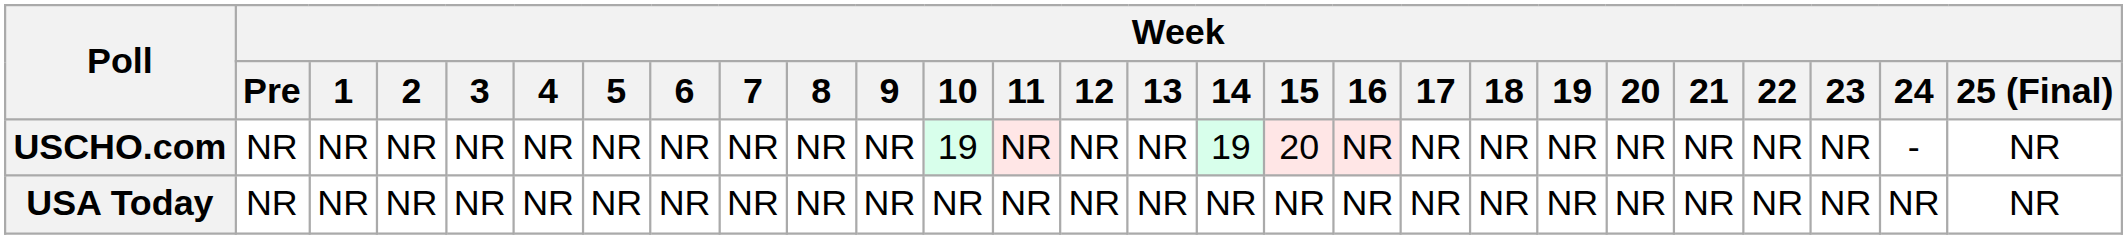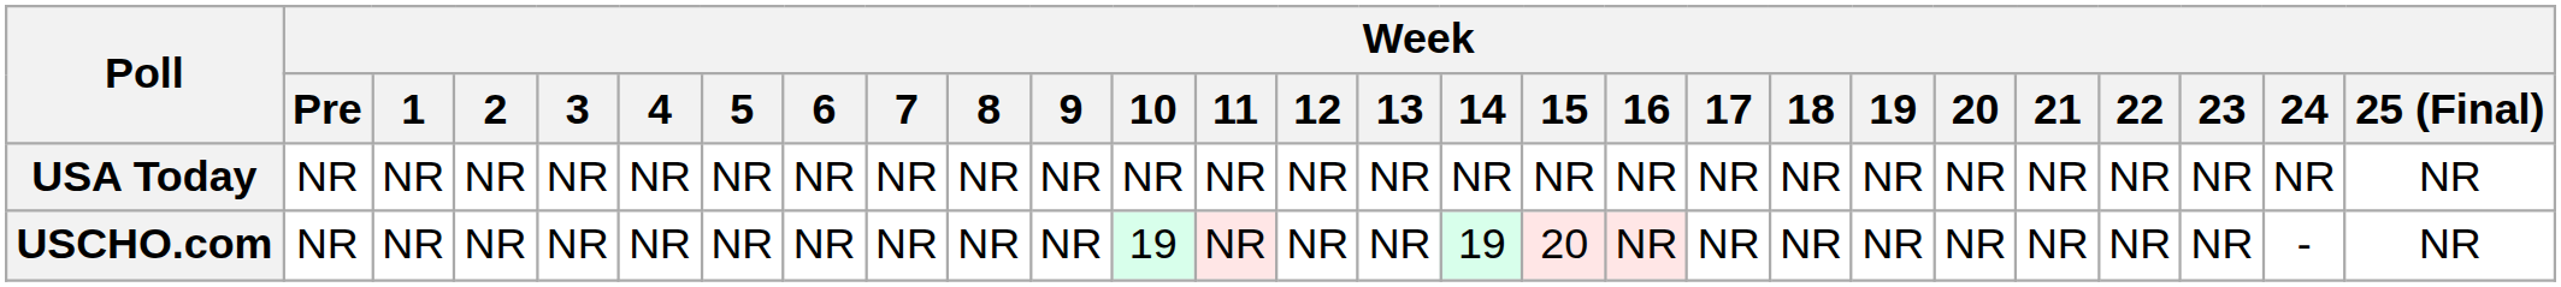 <table class="wikitable" style="white-space:nowrap;">
 <tr>
 <th scope="col" width="100" rowspan="2">Poll</th>
 <th colspan="26">Week</th>
 </tr>
 <tr>
 <th scope="col" width="30">Pre</th>
 <th scope="col" width="30">1</th>
 <th scope="col" width="30">2</th>
 <th scope="col" width="30">3</th>
 <th scope="col" width="30">4</th>
 <th scope="col" width="30">5</th>
 <th scope="col" width="30">6</th>
 <th scope="col" width="30">7</th>
 <th scope="col" width="30">8</th>
 <th scope="col" width="30">9</th>
 <th scope="col" width="30">10</th>
 <th scope="col" width="30">11</th>
 <th scope="col" width="30">12</th>
 <th scope="col" width="30">13</th>
 <th scope="col" width="30">14</th>
 <th scope="col" width="30">15</th>
 <th scope="col" width="30">16</th>
 <th scope="col" width="30">17</th>
 <th scope="col" width="30">18</th>
 <th scope="col" width="30">19</th>
 <th scope="col" width="30">20</th>
 <th scope="col" width="30">21</th>
 <th scope="col" width="30">22</th>
 <th scope="col" width="30">23</th>
 <th scope="col" width="30">24</th>
 <th scope="col" width="30">25 (Final)</th>
 </tr>
 <tr style="text-align:center;">
+<th>USA Today</th>
+<td bgcolor=FFFFFF>NR</td>
+<td bgcolor=FFFFFF>NR</td>
+<td bgcolor=FFFFFF>NR</td>
+<td bgcolor=FFFFFF>NR</td>
+<td bgcolor=FFFFFF>NR</td>
+<td bgcolor=FFFFFF>NR</td>
+<td bgcolor=FFFFFF>NR</td>
+<td bgcolor=FFFFFF>NR</td>
+<td bgcolor=FFFFFF>NR</td>
+<td bgcolor=FFFFFF>NR</td>
+<td bgcolor=FFFFFF>NR</td>
+<td bgcolor=FFFFFF>NR</td>
+<td bgcolor=FFFFFF>NR</td>
+<td bgcolor=FFFFFF>NR</td>
+<td bgcolor=FFFFFF>NR</td>
+<td bgcolor=FFFFFF>NR</td>
+<td bgcolor=FFFFFF>NR</td>
+<td bgcolor=FFFFFF>NR</td>
+<td bgcolor=FFFFFF>NR</td>
+<td bgcolor=FFFFFF>NR</td>
+<td bgcolor=FFFFFF>NR</td>
+<td bgcolor=FFFFFF>NR</td>
+<td bgcolor=FFFFFF>NR</td>
+<td bgcolor=FFFFFF>NR</td>
+<td bgcolor=FFFFFF>NR</td>
+<td bgcolor=FFFFFF>NR</td>
+</tr>
+<tr style="text-align:center;">
 <th>USCHO.com</th>
 <td bgcolor=FFFFFF>NR</td>
 <td bgcolor=FFFFFF>NR</td>
 <td bgcolor=FFFFFF>NR</td>
 <td bgcolor=FFFFFF>NR</td>
 <td bgcolor=FFFFFF>NR</td>
 <td bgcolor=FFFFFF>NR</td>
 <td bgcolor=FFFFFF>NR</td>
 <td bgcolor=FFFFFF>NR</td>
 <td bgcolor=FFFFFF>NR</td>
 <td bgcolor=FFFFFF>NR</td>
 <td bgcolor=D8FFEB>19</td>
 <td bgcolor=FFE6E6>NR</td>
 <td bgcolor=FFFFFF>NR</td>
 <td bgcolor=FFFFFF>NR</td>
 <td bgcolor=D8FFEB>19</td>
 <td bgcolor=FFE6E6>20</td>
 <td bgcolor=FFE6E6>NR</td>
 <td bgcolor=FFFFFF>NR</td>
 <td bgcolor=FFFFFF>NR</td>
 <td bgcolor=FFFFFF>NR</td>
 <td bgcolor=FFFFFF>NR</td>
 <td bgcolor=FFFFFF>NR</td>
 <td bgcolor=FFFFFF>NR</td>
 <td bgcolor=FFFFFF>NR</td>
 <td bgcolor=FFFFFF>-</td>
 <td bgcolor=FFFFFF>NR</td>
 </tr>
-<tr style="text-align:center;">
-<th>USA Today</th>
-<td bgcolor=FFFFFF>NR</td>
-<td bgcolor=FFFFFF>NR</td>
-<td bgcolor=FFFFFF>NR</td>
-<td bgcolor=FFFFFF>NR</td>
-<td bgcolor=FFFFFF>NR</td>
-<td bgcolor=FFFFFF>NR</td>
-<td bgcolor=FFFFFF>NR</td>
-<td bgcolor=FFFFFF>NR</td>
-<td bgcolor=FFFFFF>NR</td>
-<td bgcolor=FFFFFF>NR</td>
-<td bgcolor=FFFFFF>NR</td>
-<td bgcolor=FFFFFF>NR</td>
-<td bgcolor=FFFFFF>NR</td>
-<td bgcolor=FFFFFF>NR</td>
-<td bgcolor=FFFFFF>NR</td>
-<td bgcolor=FFFFFF>NR</td>
-<td bgcolor=FFFFFF>NR</td>
-<td bgcolor=FFFFFF>NR</td>
-<td bgcolor=FFFFFF>NR</td>
-<td bgcolor=FFFFFF>NR</td>
-<td bgcolor=FFFFFF>NR</td>
-<td bgcolor=FFFFFF>NR</td>
-<td bgcolor=FFFFFF>NR</td>
-<td bgcolor=FFFFFF>NR</td>
-<td bgcolor=FFFFFF>NR</td>
-<td bgcolor=FFFFFF>NR</td>
-</tr>
 </table>
